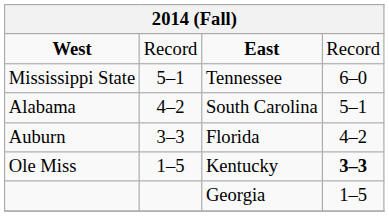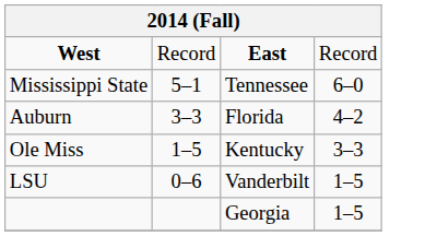 <table class="wikitable">
 <tr>
 <th colspan=4>2014 (Fall)</th>
 </tr>
 <tr>
 <td align=center><strong>West</strong></td>
 <td align=center>Record</td>
 <td align=center><strong>East</strong></td>
 <td align=center>Record</td>
 </tr>
 <tr>
 <td>Mississippi State</td>
 <td align=center>5–1</td>
 <td>Tennessee</td>
 <td align=center>6–0</td>
 </tr>
 <tr>
-<td>Alabama</td>
-<td align=center>4–2</td>
-<td>South Carolina</td>
-<td align=center>5–1</td>
-</tr>
-<tr>
 <td>Auburn</td>
 <td align=center>3–3</td>
 <td>Florida</td>
 <td align=center>4–2</td>
 </tr>
 <tr>
 <td>Ole Miss</td>
 <td align=center>1–5</td>
 <td>Kentucky</td>
-<td align=center><strong>3–3</strong></td>
+<td align=center>3–3</td>
+</tr>
+<tr>
+<td>LSU</td>
+<td align=center>0–6</td>
+<td>Vanderbilt</td>
+<td align=center>1–5</td>
 </tr>
 <tr>
 <td></td>
 <td></td>
 <td>Georgia</td>
 <td align=center>1–5</td>
 </tr>
 <tr>
 </tr>
 </table>
